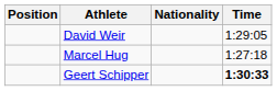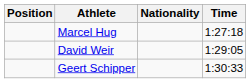 <table class="wikitable sortable">
 <tr>
 <th scope="col">Position</th>
 <th scope="col">Athlete</th>
 <th scope="col">Nationality</th>
 <th scope="col">Time</th>
 </tr>
 <tr>
 <td align="center"></td>
+<td><a href='#'>Marcel Hug</a></td>
+<td></td>
+<td>1:27:18</td>
+</tr>
+<tr>
+<td align="center"></td>
 <td><a href='#'>David Weir</a></td>
 <td></td>
 <td>1:29:05</td>
 </tr>
 <tr>
 <td align="center"></td>
-<td><a href='#'>Marcel Hug</a></td>
-<td></td>
-<td>1:27:18</td>
-</tr>
-<tr>
-<td align="center"></td>
 <td><a href='#'>Geert Schipper</a></td>
 <td></td>
-<td><strong>1:30:33</strong></td>
+<td>1:30:33</td>
 </tr>
 </table>
